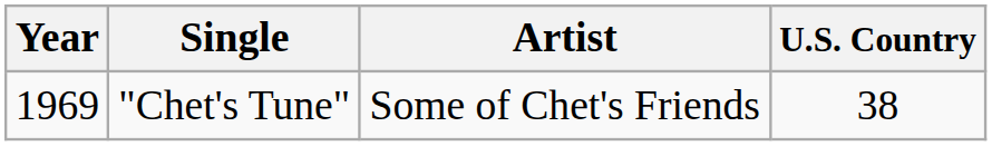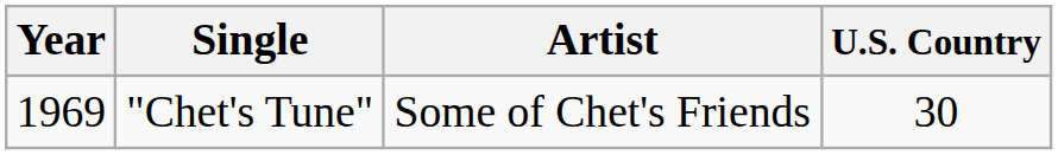 <table class="wikitable">
 <tr>
 <th>Year</th>
 <th>Single</th>
 <th>Artist</th>
 <th><small>U.S. Country</small></th>
 </tr>
 <tr>
 <td>1969</td>
 <td>"Chet's Tune"</td>
 <td>Some of Chet's Friends</td>
-<td align="center">38</td>
+<td align="center">30</td>
 </tr>
 </table>
